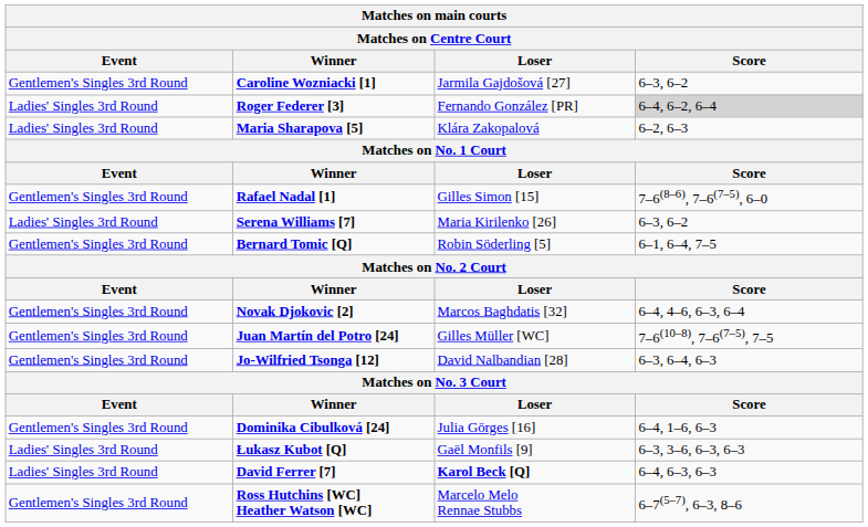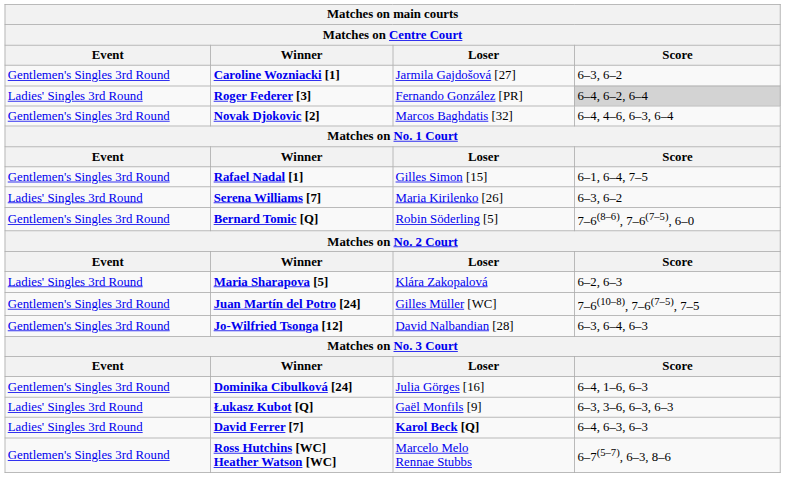 <table class="wikitable collapsible uncollapsed" style="margin:auto;">
 <tr>
 <th colspan="4" style="white-space:nowrap;">Matches on main courts</th>
 </tr>
 <tr>
 <th colspan="4">Matches on <a href='#'>Centre Court</a></th>
 </tr>
 <tr>
 <th width=220>Event</th>
 <th width=220>Winner</th>
 <th width=220>Loser</th>
 <th width=250>Score</th>
 </tr>
 <tr>
 <td><a href='#'>Gentlemen's Singles 3rd Round</a></td>
 <td> <strong><a href='#'>Caroline Wozniacki</a> [1]</strong></td>
 <td> <a href='#'>Jarmila Gajdošová</a> [27]</td>
 <td>6–3, 6–2</td>
 </tr>
 <tr>
 <td><a href='#'>Ladies' Singles 3rd Round</a></td>
 <td> <strong><a href='#'>Roger Federer</a> [3]</strong></td>
 <td> <a href='#'>Fernando González</a> [PR]</td>
 <td style="background: lightgrey;">6–4, 6–2, 6–4</td>
 </tr>
 <tr>
-<td><a href='#'>Ladies' Singles 3rd Round</a></td>
-<td> <strong><a href='#'>Maria Sharapova</a> [5]</strong></td>
-<td> <a href='#'>Klára Zakopalová</a></td>
-<td>6–2, 6–3</td>
+<td><a href='#'>Gentlemen's Singles 3rd Round</a></td>
+<td> <strong><a href='#'>Novak Djokovic</a> [2]</strong></td>
+<td> <a href='#'>Marcos Baghdatis</a> [32]</td>
+<td>6–4, 4–6, 6–3, 6–4</td>
 </tr>
 <tr>
 <th colspan="4">Matches on <a href='#'>No. 1 Court</a></th>
 </tr>
 <tr>
 <th width=220>Event</th>
 <th width=220>Winner</th>
 <th width=220>Loser</th>
 <th width=250>Score</th>
 </tr>
 <tr>
 <td><a href='#'>Gentlemen's Singles 3rd Round</a></td>
 <td> <strong><a href='#'>Rafael Nadal</a> [1]</strong></td>
 <td> <a href='#'>Gilles Simon</a> [15]</td>
-<td>7–6<sup>(8–6)</sup>, 7–6<sup>(7–5)</sup>, 6–0</td>
+<td>6–1, 6–4, 7–5</td>
 </tr>
 <tr>
 <td><a href='#'>Ladies' Singles 3rd Round</a></td>
 <td> <strong><a href='#'>Serena Williams</a> [7]</strong></td>
 <td> <a href='#'>Maria Kirilenko</a> [26]</td>
 <td>6–3, 6–2</td>
 </tr>
 <tr>
 <td><a href='#'>Gentlemen's Singles 3rd Round</a></td>
 <td> <strong><a href='#'>Bernard Tomic</a> [Q]</strong></td>
 <td> <a href='#'>Robin Söderling</a> [5]</td>
-<td>6–1, 6–4, 7–5</td>
+<td>7–6<sup>(8–6)</sup>, 7–6<sup>(7–5)</sup>, 6–0</td>
 </tr>
 <tr>
 <th colspan="4">Matches on <a href='#'>No. 2 Court</a></th>
 </tr>
 <tr>
 <th width=220>Event</th>
 <th width=220>Winner</th>
 <th width=220>Loser</th>
 <th width=250>Score</th>
 </tr>
 <tr>
-<td><a href='#'>Gentlemen's Singles 3rd Round</a></td>
-<td> <strong><a href='#'>Novak Djokovic</a> [2]</strong></td>
-<td> <a href='#'>Marcos Baghdatis</a> [32]</td>
-<td>6–4, 4–6, 6–3, 6–4</td>
+<td><a href='#'>Ladies' Singles 3rd Round</a></td>
+<td> <strong><a href='#'>Maria Sharapova</a> [5]</strong></td>
+<td> <a href='#'>Klára Zakopalová</a></td>
+<td>6–2, 6–3</td>
 </tr>
 <tr>
 <td><a href='#'>Gentlemen's Singles 3rd Round</a></td>
 <td> <strong><a href='#'>Juan Martín del Potro</a> [24]</strong></td>
 <td> <a href='#'>Gilles Müller</a> [WC]</td>
 <td>7–6<sup>(10–8)</sup>, 7–6<sup>(7–5)</sup>, 7–5</td>
 </tr>
 <tr>
 <td><a href='#'>Gentlemen's Singles 3rd Round</a></td>
 <td> <strong><a href='#'>Jo-Wilfried Tsonga</a> [12]</strong></td>
 <td> <a href='#'>David Nalbandian</a> [28]</td>
 <td>6–3, 6–4, 6–3</td>
 </tr>
 <tr>
 <th colspan="4">Matches on <a href='#'>No. 3 Court</a></th>
 </tr>
 <tr>
 <th width=250>Event</th>
 <th width=220>Winner</th>
 <th width=220>Loser</th>
 <th width=220>Score</th>
 </tr>
 <tr>
 <td><a href='#'>Gentlemen's Singles 3rd Round</a></td>
 <td> <strong><a href='#'>Dominika Cibulková</a> [24]</strong></td>
 <td> <a href='#'>Julia Görges</a> [16]</td>
 <td>6–4, 1–6, 6–3</td>
 </tr>
 <tr>
 <td><a href='#'>Ladies' Singles 3rd Round</a></td>
 <td> <strong><a href='#'>Łukasz Kubot</a> [Q]</strong></td>
 <td> <a href='#'>Gaël Monfils</a> [9]</td>
 <td>6–3, 3–6, 6–3, 6–3</td>
 </tr>
 <tr>
 <td><a href='#'>Ladies' Singles 3rd Round</a></td>
 <td> <strong><a href='#'>David Ferrer</a> [7]</strong></td>
 <td><strong> <a href='#'>Karol Beck</a> [Q]</strong></td>
 <td>6–4, 6–3, 6–3</td>
 </tr>
 <tr>
 <td><a href='#'>Gentlemen's Singles 3rd Round</a></td>
 <td> <strong><a href='#'>Ross Hutchins</a> [WC]</strong><br> <strong><a href='#'>Heather Watson</a> [WC]</strong></td>
 <td> <a href='#'>Marcelo Melo</a><br> <a href='#'>Rennae Stubbs</a></td>
 <td>6–7<sup>(5–7)</sup>, 6–3, 8–6</td>
 </tr>
 </table>
